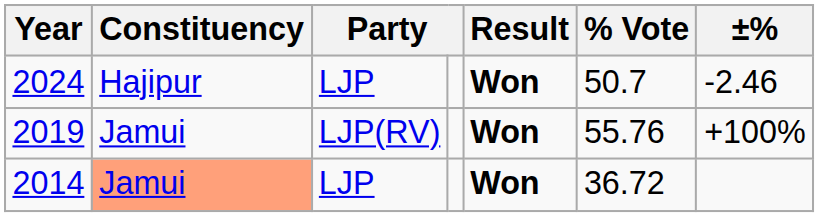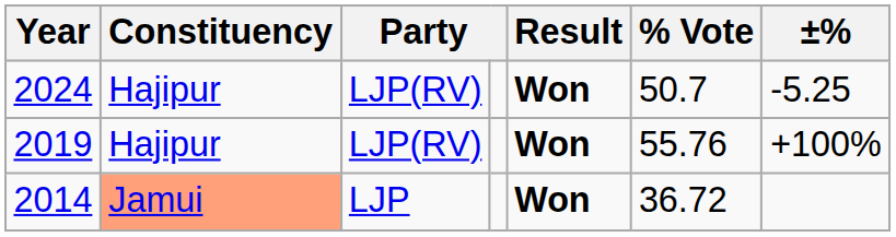 <table class="wikitable sortable">
 <tr>
 <th>Year</th>
 <th>Constituency</th>
 <th colspan=2>Party</th>
 <th>Result</th>
 <th>% Vote</th>
 <th>±%</th>
 </tr>
 <tr>
 <td><a href='#'>2024</a></td>
 <td><a href='#'>Hajipur</a></td>
-<td><a href='#'>LJP</a></td>
+<td><a href='#'>LJP(RV)</a></td>
 <td></td>
 <td><strong>Won</strong></td>
 <td>50.7</td>
-<td> -2.46</td>
+<td> -5.25</td>
 </tr>
 <tr>
 <td><a href='#'>2019</a></td>
-<td><a href='#'>Jamui</a></td>
+<td><a href='#'>Hajipur</a></td>
 <td><a href='#'>LJP(RV)</a></td>
 <td></td>
 <td><strong>Won</strong></td>
 <td>55.76</td>
 <td> +100%</td>
 </tr>
 <tr>
 <td><a href='#'>2014</a></td>
 <td style="background: lightsalmon;"><a href='#'>Jamui</a></td>
 <td><a href='#'>LJP</a></td>
 <td></td>
 <td><strong>Won</strong></td>
 <td>36.72</td>
 <td></td>
 </tr>
 </table>
